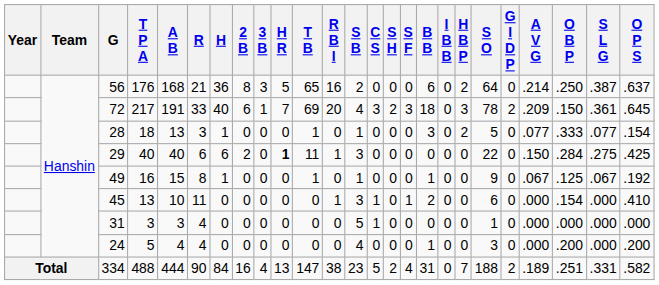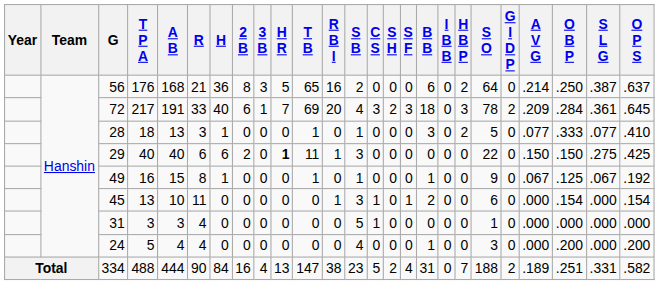 <table class="wikitable" style="text-align: right; font-size: small; border-collapse:collapse; padding: 1px;">
 <tr>
 <th>Year</th>
 <th>Team</th>
 <th>G</th>
 <th><a href='#'>T<br>P<br>A</a></th>
 <th><a href='#'>A<br>B</a></th>
 <th><a href='#'>R</a></th>
 <th><a href='#'>H</a></th>
 <th><a href='#'>2<br>B</a></th>
 <th><a href='#'>3<br>B</a></th>
 <th><a href='#'>H<br>R</a></th>
 <th><a href='#'>T<br>B</a></th>
 <th><a href='#'>R<br>B<br>I</a></th>
 <th><a href='#'>S<br>B</a></th>
 <th><a href='#'>C<br>S</a></th>
 <th><a href='#'>S<br>H</a></th>
 <th><a href='#'>S<br>F</a></th>
 <th><a href='#'>B<br>B</a></th>
 <th><a href='#'>I<br>B<br>B</a></th>
 <th><a href='#'>H<br>B<br>P</a></th>
 <th><a href='#'>S<br>O</a></th>
 <th><a href='#'>G<br>I<br>D<br>P</a></th>
 <th><a href='#'>A<br>V<br>G</a></th>
 <th><a href='#'>O<br>B<br>P</a></th>
 <th><a href='#'>S<br>L<br>G</a></th>
 <th><a href='#'>O<br>P<br>S</a></th>
 </tr>
 <tr>
 <td style="text-align:center;"></td>
 <td rowspan="8" style="text-align: center; white-space:nowrap;"><a href='#'>Hanshin</a></td>
 <td>56</td>
 <td>176</td>
 <td>168</td>
 <td>21</td>
 <td>36</td>
 <td>8</td>
 <td>3</td>
 <td>5</td>
 <td>65</td>
 <td>16</td>
 <td>2</td>
 <td>0</td>
 <td>0</td>
 <td>0</td>
 <td>6</td>
 <td>0</td>
 <td>2</td>
 <td>64</td>
 <td>0</td>
 <td>.214</td>
 <td>.250</td>
 <td>.387</td>
 <td>.637</td>
 </tr>
 <tr>
 <td style="text-align:center;"></td>
 <td>72</td>
 <td>217</td>
 <td>191</td>
 <td>33</td>
 <td>40</td>
 <td>6</td>
 <td>1</td>
 <td>7</td>
 <td>69</td>
 <td>20</td>
 <td>4</td>
 <td>3</td>
 <td>2</td>
 <td>3</td>
 <td>18</td>
 <td>0</td>
 <td>3</td>
 <td>78</td>
 <td>2</td>
 <td>.209</td>
-<td>.150</td>
+<td>.284</td>
 <td>.361</td>
 <td>.645</td>
 </tr>
 <tr>
 <td style="text-align: center;"></td>
 <td>28</td>
 <td>18</td>
 <td>13</td>
 <td>3</td>
 <td>1</td>
 <td>0</td>
 <td>0</td>
 <td>0</td>
 <td>1</td>
 <td>0</td>
 <td>1</td>
 <td>0</td>
 <td>0</td>
 <td>0</td>
 <td>3</td>
 <td>0</td>
 <td>2</td>
 <td>5</td>
 <td>0</td>
 <td>.077</td>
 <td>.333</td>
 <td>.077</td>
-<td>.154</td>
+<td>.410</td>
 </tr>
 <tr>
 <td style="text-align: center;"></td>
 <td>29</td>
 <td>40</td>
 <td>40</td>
 <td>6</td>
 <td>6</td>
 <td>2</td>
 <td>0</td>
 <td><strong>1</strong></td>
 <td>11</td>
 <td>1</td>
 <td>3</td>
 <td>0</td>
 <td>0</td>
 <td>0</td>
 <td>0</td>
 <td>0</td>
 <td>0</td>
 <td>22</td>
 <td>0</td>
 <td>.150</td>
-<td>.284</td>
+<td>.150</td>
 <td>.275</td>
 <td>.425</td>
 </tr>
 <tr>
 <td style="text-align: center;"></td>
 <td>49</td>
 <td>16</td>
 <td>15</td>
 <td>8</td>
 <td>1</td>
 <td>0</td>
 <td>0</td>
 <td>0</td>
 <td>1</td>
 <td>0</td>
 <td>1</td>
 <td>0</td>
 <td>0</td>
 <td>0</td>
 <td>1</td>
 <td>0</td>
 <td>0</td>
 <td>9</td>
 <td>0</td>
 <td>.067</td>
 <td>.125</td>
 <td>.067</td>
 <td>.192</td>
 </tr>
 <tr>
 <td style="text-align: center;"></td>
 <td>45</td>
 <td>13</td>
 <td>10</td>
 <td>11</td>
 <td>0</td>
 <td>0</td>
 <td>0</td>
 <td>0</td>
 <td>0</td>
 <td>1</td>
 <td>3</td>
 <td>1</td>
 <td>0</td>
 <td>1</td>
 <td>2</td>
 <td>0</td>
 <td>0</td>
 <td>6</td>
 <td>0</td>
 <td>.000</td>
 <td>.154</td>
 <td>.000</td>
-<td>.410</td>
+<td>.154</td>
 </tr>
 <tr>
 <td style="text-align: center;"></td>
 <td>31</td>
 <td>3</td>
 <td>3</td>
 <td>4</td>
 <td>0</td>
 <td>0</td>
 <td>0</td>
 <td>0</td>
 <td>0</td>
 <td>0</td>
 <td>5</td>
 <td>1</td>
 <td>0</td>
 <td>0</td>
 <td>0</td>
 <td>0</td>
 <td>0</td>
 <td>1</td>
 <td>0</td>
 <td>.000</td>
 <td>.000</td>
 <td>.000</td>
 <td>.000</td>
 </tr>
 <tr>
 <td style="text-align: center;"></td>
 <td>24</td>
 <td>5</td>
 <td>4</td>
 <td>4</td>
 <td>0</td>
 <td>0</td>
 <td>0</td>
 <td>0</td>
 <td>0</td>
 <td>0</td>
 <td>4</td>
 <td>0</td>
 <td>0</td>
 <td>0</td>
 <td>1</td>
 <td>0</td>
 <td>0</td>
 <td>3</td>
 <td>0</td>
 <td>.000</td>
 <td>.200</td>
 <td>.000</td>
 <td>.200</td>
 </tr>
 <tr>
 <th colspan="2">Total</th>
 <td>334</td>
 <td>488</td>
 <td>444</td>
 <td>90</td>
 <td>84</td>
 <td>16</td>
 <td>4</td>
 <td>13</td>
 <td>147</td>
 <td>38</td>
 <td>23</td>
 <td>5</td>
 <td>2</td>
 <td>4</td>
 <td>31</td>
 <td>0</td>
 <td>7</td>
 <td>188</td>
 <td>2</td>
 <td>.189</td>
 <td>.251</td>
 <td>.331</td>
 <td>.582</td>
 </tr>
 </table>
